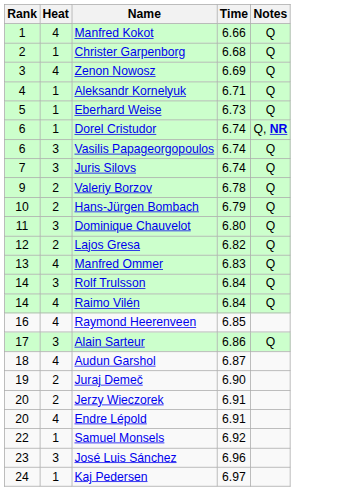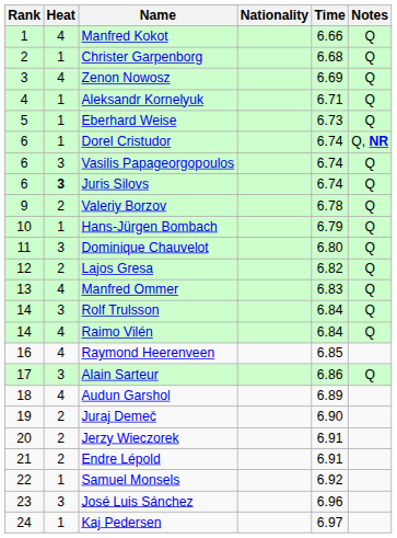 <table class="wikitable sortable" style="text-align:center">
 <tr>
 <th>Rank</th>
 <th>Heat</th>
 <th>Name</th>
+<th>Nationality</th>
 <th>Time</th>
 <th>Notes</th>
 </tr>
 <tr bgcolor=ccffcc>
 <td>1</td>
 <td>4</td>
 <td align="left"><a href='#'>Manfred Kokot</a></td>
+<td align=left></td>
 <td>6.66</td>
 <td>Q</td>
 </tr>
 <tr bgcolor=ccffcc>
 <td>2</td>
 <td>1</td>
 <td align="left"><a href='#'>Christer Garpenborg</a></td>
+<td align=left></td>
 <td>6.68</td>
 <td>Q</td>
 </tr>
 <tr bgcolor=ccffcc>
 <td>3</td>
 <td>4</td>
 <td align="left"><a href='#'>Zenon Nowosz</a></td>
+<td align=left></td>
 <td>6.69</td>
 <td>Q</td>
 </tr>
 <tr bgcolor=ccffcc>
 <td>4</td>
 <td>1</td>
 <td align="left"><a href='#'>Aleksandr Kornelyuk</a></td>
+<td align=left></td>
 <td>6.71</td>
 <td>Q</td>
 </tr>
 <tr bgcolor=ccffcc>
 <td>5</td>
 <td>1</td>
 <td align="left"><a href='#'>Eberhard Weise</a></td>
+<td align=left></td>
 <td>6.73</td>
 <td>Q</td>
 </tr>
 <tr bgcolor=ccffcc>
 <td>6</td>
 <td>1</td>
 <td align="left"><a href='#'>Dorel Cristudor</a></td>
+<td align=left></td>
 <td>6.74</td>
 <td>Q, <strong><a href='#'>NR</a></strong></td>
 </tr>
 <tr bgcolor=ccffcc>
 <td>6</td>
 <td>3</td>
 <td align="left"><a href='#'>Vasilis Papageorgopoulos</a></td>
+<td align=left></td>
 <td>6.74</td>
 <td>Q</td>
 </tr>
 <tr bgcolor=ccffcc>
-<td>7</td>
-<td>3</td>
+<td>6</td>
+<td><strong>3</strong></td>
 <td align="left"><a href='#'>Juris Silovs</a></td>
+<td align=left></td>
 <td>6.74</td>
 <td>Q</td>
 </tr>
 <tr bgcolor=ccffcc>
 <td>9</td>
 <td>2</td>
 <td align="left"><a href='#'>Valeriy Borzov</a></td>
+<td align=left></td>
 <td>6.78</td>
 <td>Q</td>
 </tr>
 <tr bgcolor=ccffcc>
 <td>10</td>
-<td>2</td>
+<td>1</td>
 <td align="left"><a href='#'>Hans-Jürgen Bombach</a></td>
+<td align=left></td>
 <td>6.79</td>
 <td>Q</td>
 </tr>
 <tr bgcolor=ccffcc>
 <td>11</td>
 <td>3</td>
 <td align="left"><a href='#'>Dominique Chauvelot</a></td>
+<td align=left></td>
 <td>6.80</td>
 <td>Q</td>
 </tr>
 <tr bgcolor=ccffcc>
 <td>12</td>
 <td>2</td>
 <td align="left"><a href='#'>Lajos Gresa</a></td>
+<td align=left></td>
 <td>6.82</td>
 <td>Q</td>
 </tr>
 <tr bgcolor=ccffcc>
 <td>13</td>
 <td>4</td>
 <td align="left"><a href='#'>Manfred Ommer</a></td>
+<td align=left></td>
 <td>6.83</td>
 <td>Q</td>
 </tr>
 <tr bgcolor=ccffcc>
 <td>14</td>
 <td>3</td>
 <td align="left"><a href='#'>Rolf Trulsson</a></td>
+<td align=left></td>
 <td>6.84</td>
 <td>Q</td>
 </tr>
 <tr bgcolor=ccffcc>
 <td>14</td>
 <td>4</td>
 <td align="left"><a href='#'>Raimo Vilén</a></td>
+<td align=left></td>
 <td>6.84</td>
 <td>Q</td>
 </tr>
 <tr>
 <td>16</td>
 <td>4</td>
 <td align="left"><a href='#'>Raymond Heerenveen</a></td>
+<td align=left></td>
 <td>6.85</td>
 <td></td>
 </tr>
 <tr bgcolor=ccffcc>
 <td>17</td>
 <td>3</td>
 <td align="left"><a href='#'>Alain Sarteur</a></td>
+<td align=left></td>
 <td>6.86</td>
 <td>Q</td>
 </tr>
 <tr>
 <td>18</td>
 <td>4</td>
 <td align="left"><a href='#'>Audun Garshol</a></td>
-<td>6.87</td>
+<td align=left></td>
+<td>6.89</td>
 <td></td>
 </tr>
 <tr>
 <td>19</td>
 <td>2</td>
 <td align="left"><a href='#'>Juraj Demeč</a></td>
+<td align=left></td>
 <td>6.90</td>
 <td></td>
 </tr>
 <tr>
 <td>20</td>
 <td>2</td>
 <td align="left"><a href='#'>Jerzy Wieczorek</a></td>
+<td align=left></td>
 <td>6.91</td>
 <td></td>
 </tr>
 <tr>
-<td>20</td>
-<td>4</td>
+<td>21</td>
+<td>2</td>
 <td align="left"><a href='#'>Endre Lépold</a></td>
+<td align=left></td>
 <td>6.91</td>
 <td></td>
 </tr>
 <tr>
 <td>22</td>
 <td>1</td>
 <td align="left"><a href='#'>Samuel Monsels</a></td>
+<td align=left></td>
 <td>6.92</td>
 <td></td>
 </tr>
 <tr>
 <td>23</td>
 <td>3</td>
 <td align="left"><a href='#'>José Luis Sánchez</a></td>
+<td align=left></td>
 <td>6.96</td>
 <td></td>
 </tr>
 <tr>
 <td>24</td>
 <td>1</td>
 <td align="left"><a href='#'>Kaj Pedersen</a></td>
+<td align=left></td>
 <td>6.97</td>
 <td></td>
 </tr>
 </table>
